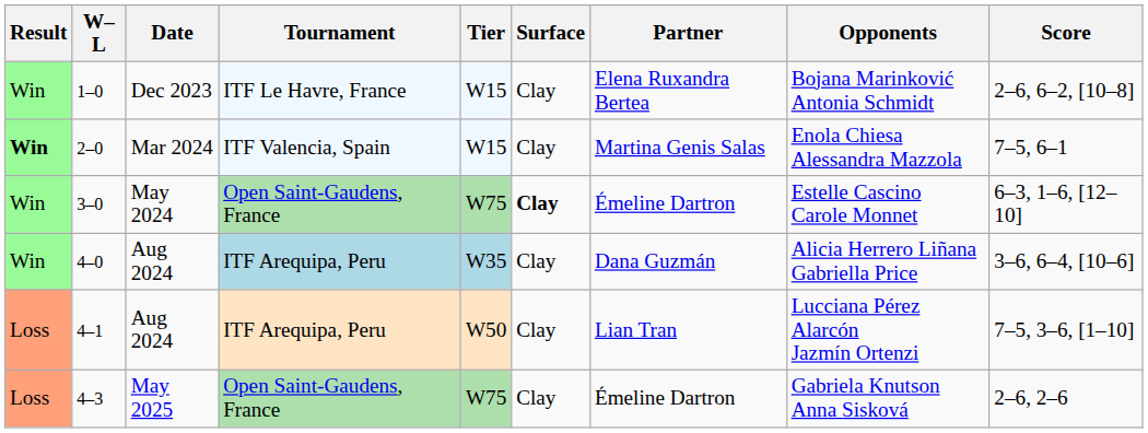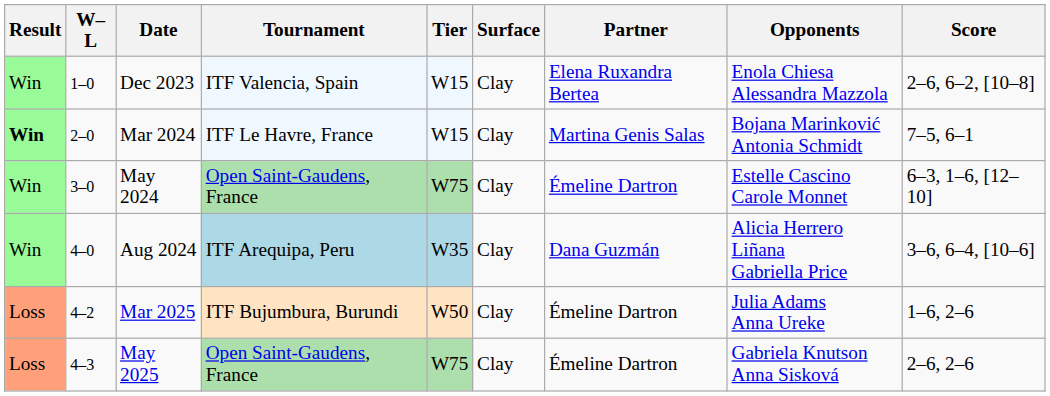 <table class="sortable wikitable">
 <tr>
 <th>Result</th>
 <th class="unsortable">W–L</th>
 <th>Date</th>
 <th>Tournament</th>
 <th>Tier</th>
 <th>Surface</th>
 <th>Partner</th>
 <th>Opponents</th>
 <th class="unsortable">Score</th>
 </tr>
 <tr>
 <td style="background:#98FB98;">Win</td>
 <td><small>1–0</small></td>
 <td>Dec 2023</td>
-<td style="background:#f0f8ff;">ITF Le Havre, France</td>
+<td style="background:#f0f8ff;">ITF Valencia, Spain</td>
 <td style="background:#f0f8ff;">W15</td>
 <td>Clay</td>
 <td> <a href='#'>Elena Ruxandra Bertea</a></td>
-<td> <a href='#'>Bojana Marinković</a> <br>  <a href='#'>Antonia Schmidt</a></td>
+<td> <a href='#'>Enola Chiesa</a> <br>  <a href='#'>Alessandra Mazzola</a></td>
 <td>2–6, 6–2, [10–8]</td>
 </tr>
 <tr>
 <td style="background:#98FB98;"><strong>Win</strong></td>
 <td><small>2–0</small></td>
 <td>Mar 2024</td>
-<td style="background:#f0f8ff;">ITF Valencia, Spain</td>
+<td style="background:#f0f8ff;">ITF Le Havre, France</td>
 <td style="background:#f0f8ff;">W15</td>
 <td>Clay</td>
 <td> <a href='#'>Martina Genis Salas</a></td>
-<td> <a href='#'>Enola Chiesa</a> <br>  <a href='#'>Alessandra Mazzola</a></td>
+<td> <a href='#'>Bojana Marinković</a> <br>  <a href='#'>Antonia Schmidt</a></td>
 <td>7–5, 6–1</td>
 </tr>
 <tr>
 <td style="background:#98FB98;">Win</td>
 <td><small>3–0</small></td>
 <td>May 2024</td>
 <td style="background:#addfad;"><a href='#'>Open Saint-Gaudens</a>, France</td>
 <td style="background:#addfad;">W75</td>
-<td><strong>Clay</strong></td>
+<td>Clay</td>
 <td> <a href='#'>Émeline Dartron</a></td>
 <td> <a href='#'>Estelle Cascino</a> <br>  <a href='#'>Carole Monnet</a></td>
 <td>6–3, 1–6, [12–10]</td>
 </tr>
 <tr>
 <td style="background:#98fb98;">Win</td>
 <td><small>4–0</small></td>
 <td>Aug 2024</td>
 <td style="background:lightblue;">ITF Arequipa, Peru</td>
 <td style="background:lightblue;">W35</td>
 <td>Clay</td>
 <td> <a href='#'>Dana Guzmán</a></td>
 <td> <a href='#'>Alicia Herrero Liñana</a> <br>  <a href='#'>Gabriella Price</a></td>
 <td>3–6, 6–4, [10–6]</td>
 </tr>
 <tr>
 <td style="background:#ffa07a;">Loss</td>
-<td><small>4–1</small></td>
-<td>Aug 2024</td>
-<td style="background:#ffe4c4;">ITF Arequipa, Peru</td>
+<td><small>4–2</small></td>
+<td><a href='#'>Mar 2025</a></td>
+<td style="background:#ffe4c4;">ITF Bujumbura, Burundi</td>
 <td style="background:#ffe4c4;">W50</td>
 <td>Clay</td>
-<td> <a href='#'>Lian Tran</a></td>
-<td> <a href='#'>Lucciana Pérez Alarcón</a> <br>  <a href='#'>Jazmín Ortenzi</a></td>
-<td>7–5, 3–6, [1–10]</td>
+<td> Émeline Dartron</td>
+<td> <a href='#'>Julia Adams</a> <br>  <a href='#'>Anna Ureke</a></td>
+<td>1–6, 2–6</td>
 </tr>
 <tr>
 <td style="background:#ffa07a;">Loss</td>
 <td><small>4–3</small></td>
 <td><a href='#'>May 2025</a></td>
 <td style="background:#addfad;"><a href='#'>Open Saint-Gaudens</a>, France</td>
 <td style="background:#addfad;">W75</td>
 <td>Clay</td>
 <td> Émeline Dartron</td>
 <td> <a href='#'>Gabriela Knutson</a> <br>  <a href='#'>Anna Sisková</a></td>
 <td>2–6, 2–6</td>
 </tr>
 </table>
